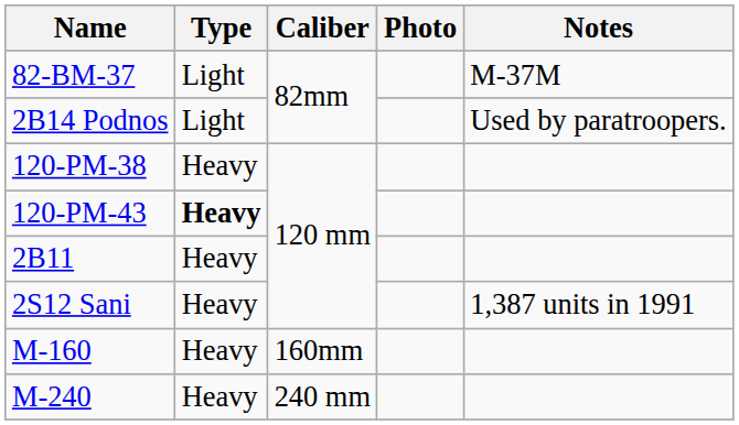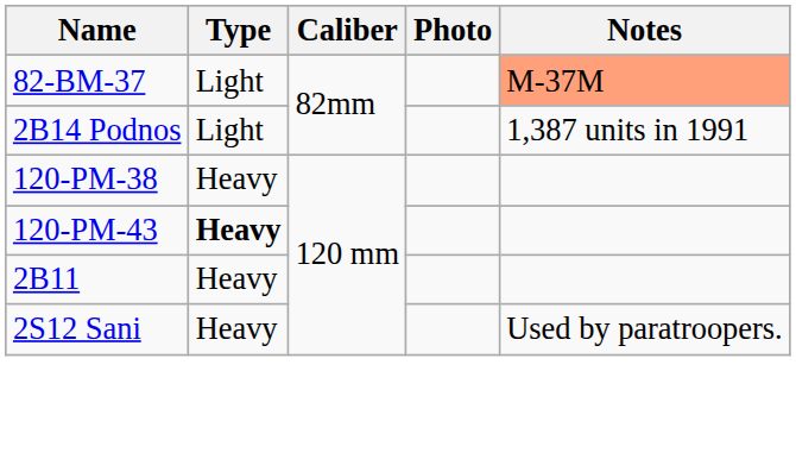 <table class="wikitable">
 <tr>
 <th>Name</th>
 <th>Type</th>
 <th>Caliber</th>
 <th>Photo</th>
 <th>Notes</th>
 </tr>
 <tr>
 <td><a href='#'>82-BM-37</a></td>
 <td>Light</td>
 <td rowspan="2">82mm</td>
 <td></td>
-<td>M-37M</td>
+<td style="background: lightsalmon;">M-37M</td>
 </tr>
 <tr>
 <td><a href='#'>2B14 Podnos</a></td>
 <td>Light</td>
 <td></td>
-<td>Used by paratroopers.</td>
+<td>1,387 units in 1991</td>
 </tr>
 <tr>
 <td><a href='#'>120-PM-38</a></td>
 <td>Heavy</td>
 <td rowspan="4">120 mm</td>
 <td></td>
 <td></td>
 </tr>
 <tr>
 <td><a href='#'>120-PM-43</a></td>
 <td><strong>Heavy</strong></td>
 <td></td>
 <td></td>
 </tr>
 <tr>
 <td><a href='#'>2B11</a></td>
 <td>Heavy</td>
 <td></td>
 <td></td>
 </tr>
 <tr>
 <td><a href='#'>2S12 Sani</a></td>
 <td>Heavy</td>
 <td></td>
-<td>1,387 units in 1991</td>
-</tr>
-<tr>
-<td><a href='#'>M-160</a></td>
-<td>Heavy</td>
-<td>160mm</td>
-<td></td>
-<td></td>
-</tr>
-<tr>
-<td><a href='#'>M-240</a></td>
-<td>Heavy</td>
-<td>240 mm</td>
-<td></td>
-<td></td>
+<td>Used by paratroopers.</td>
 </tr>
 </table>
